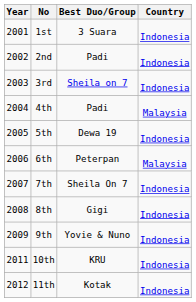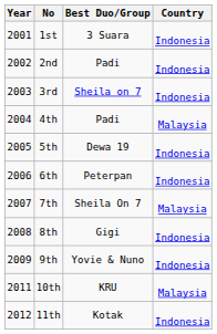 <table class="wikitable" style="text-align:center">
 <tr>
 <th>Year</th>
 <th>No</th>
 <th>Best Duo/Group</th>
 <th>Country</th>
 </tr>
 <tr>
 <td>2001</td>
 <td>1st</td>
 <td>3 Suara</td>
 <td> <br> <a href='#'>Indonesia</a></td>
 </tr>
 <tr>
 <td>2002</td>
 <td>2nd</td>
 <td>Padi</td>
 <td> <br> <a href='#'>Indonesia</a></td>
 </tr>
 <tr>
 <td>2003</td>
 <td>3rd</td>
 <td><a href='#'>Sheila on 7</a></td>
 <td> <br> <a href='#'>Indonesia</a></td>
 </tr>
 <tr>
 <td>2004</td>
 <td>4th</td>
 <td>Padi</td>
 <td> <br> <a href='#'>Malaysia</a></td>
 </tr>
 <tr>
 <td>2005</td>
 <td>5th</td>
 <td>Dewa 19</td>
 <td> <br> <a href='#'>Indonesia</a></td>
 </tr>
 <tr>
 <td>2006</td>
 <td>6th</td>
 <td>Peterpan</td>
-<td> <br> <a href='#'>Malaysia</a></td>
+<td> <br> <a href='#'>Indonesia</a></td>
 </tr>
 <tr>
 <td>2007</td>
 <td>7th</td>
 <td>Sheila On 7</td>
-<td> <br> <a href='#'>Indonesia</a></td>
+<td> <br> <a href='#'>Malaysia</a></td>
 </tr>
 <tr>
 <td>2008</td>
 <td>8th</td>
 <td>Gigi</td>
 <td> <br> <a href='#'>Indonesia</a></td>
 </tr>
 <tr>
 <td>2009</td>
 <td>9th</td>
 <td>Yovie & Nuno</td>
 <td> <br> <a href='#'>Indonesia</a></td>
 </tr>
 <tr>
 <td>2011</td>
 <td>10th</td>
 <td>KRU</td>
-<td> <br> <a href='#'>Indonesia</a></td>
+<td> <br> <a href='#'>Malaysia</a></td>
 </tr>
 <tr>
 <td>2012</td>
 <td>11th</td>
 <td>Kotak</td>
 <td> <br> <a href='#'>Indonesia</a></td>
 </tr>
 </table>
